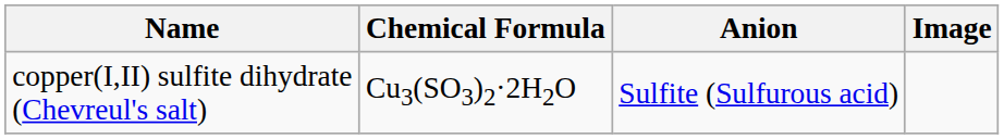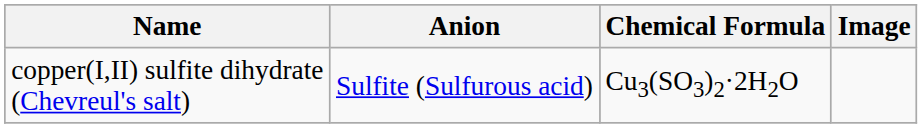 <table class="wikitable">
 <tr>
 <th>Name</th>
+<th>Anion</th>
 <th>Chemical Formula</th>
-<th>Anion</th>
 <th>Image</th>
 </tr>
 <tr>
 <td>copper(I,II) sulfite dihydrate<br>(<a href='#'>Chevreul's salt</a>)</td>
+<td><a href='#'>Sulfite</a> (<a href='#'>Sulfurous acid</a>)</td>
 <td>Cu<sub>3</sub>(SO<sub>3</sub>)<sub>2</sub>·2H<sub>2</sub>O</td>
-<td><a href='#'>Sulfite</a> (<a href='#'>Sulfurous acid</a>)</td>
 <td></td>
 </tr>
 </table>
